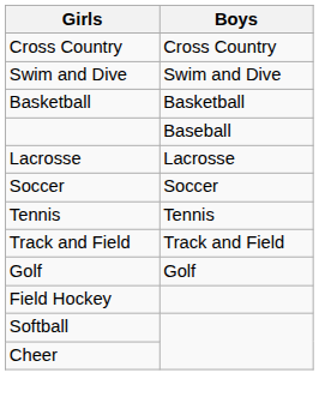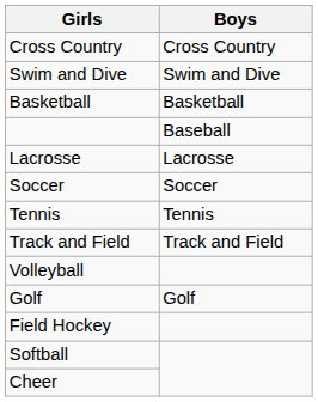 <table class="wikitable" style="width: 280px;">
 <tr>
 <th>Girls</th>
 <th>Boys</th>
 </tr>
 <tr>
 <td>Cross Country</td>
 <td>Cross Country</td>
 </tr>
 <tr>
 <td>Swim and Dive</td>
 <td>Swim and Dive</td>
 </tr>
 <tr>
 <td>Basketball</td>
 <td>Basketball</td>
 </tr>
 <tr>
 <td></td>
 <td>Baseball</td>
 </tr>
 <tr>
 <td>Lacrosse</td>
 <td>Lacrosse</td>
 </tr>
 <tr>
 <td>Soccer</td>
 <td>Soccer</td>
 </tr>
 <tr>
 <td>Tennis</td>
 <td>Tennis</td>
 </tr>
 <tr>
 <td>Track and Field</td>
 <td>Track and Field</td>
 </tr>
 <tr>
+<td>Volleyball</td>
+<td></td>
+</tr>
+<tr>
 <td>Golf</td>
 <td>Golf</td>
 </tr>
 <tr>
 <td>Field Hockey</td>
 <td></td>
 </tr>
 <tr>
 <td>Softball</td>
 </tr>
 <tr>
 <td>Cheer</td>
 </tr>
 </table>
